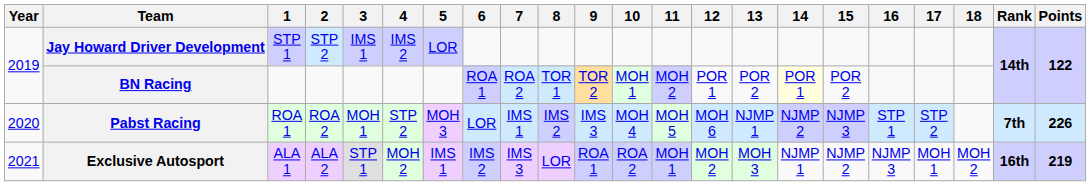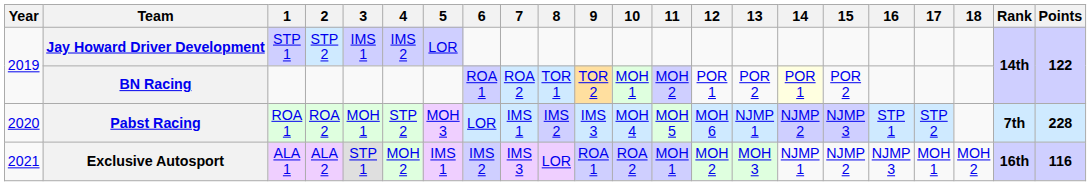 <table class="wikitable" style="text-align:center; font-size:90%">
 <tr>
 <th>Year</th>
 <th>Team</th>
 <th>1</th>
 <th>2</th>
 <th>3</th>
 <th>4</th>
 <th>5</th>
 <th>6</th>
 <th>7</th>
 <th>8</th>
 <th>9</th>
 <th>10</th>
 <th>11</th>
 <th>12</th>
 <th>13</th>
 <th>14</th>
 <th>15</th>
 <th>16</th>
 <th>17</th>
 <th>18</th>
 <th>Rank</th>
 <th>Points</th>
 </tr>
 <tr>
 <td rowspan="2"><a href='#'>2019</a></td>
 <th><strong><a href='#'>Jay Howard Driver Development</a></strong></th>
 <td style="background:#CFCFFF;"><a href='#'>STP<br>1</a><br></td>
 <td style="background:#CFEAFF;"><a href='#'>STP<br>2</a><br></td>
 <td style="background:#CFCFFF;"><a href='#'>IMS<br>1</a><br></td>
 <td style="background:#CFCFFF;"><a href='#'>IMS<br>2</a><br></td>
 <td style="background:#CFCFFF;"><a href='#'>LOR</a><br></td>
 <td></td>
 <td></td>
 <td></td>
 <td></td>
 <td></td>
 <td></td>
 <td></td>
 <td></td>
 <td></td>
 <td></td>
 <td></td>
 <td></td>
 <td></td>
 <th rowspan="2" style="background:#CFCFFF;">14th</th>
 <th rowspan="2" style="background:#CFCFFF;">122</th>
 </tr>
 <tr>
 <th><strong><a href='#'>BN Racing</a></strong></th>
 <td></td>
 <td></td>
 <td></td>
 <td></td>
 <td></td>
 <td style="background:#CFCFFF;"><a href='#'>ROA<br>1</a><br></td>
 <td style="background:#CFEAFF;"><a href='#'>ROA<br>2</a><br></td>
 <td style="background:#CFEAFF;"><a href='#'>TOR<br>1</a><br></td>
 <td style="background:#FFDF9F;"><a href='#'>TOR<br>2</a><br></td>
 <td style="background:#DFFFDF;"><a href='#'>MOH<br>1</a><br></td>
 <td style="background:#CFCFFF;"><a href='#'>MOH<br>2</a><br></td>
 <td><a href='#'>POR<br>1</a></td>
 <td><a href='#'>POR<br>2</a></td>
 <td style="background: lightyellow;"><a href='#'>POR<br>1</a></td>
 <td><a href='#'>POR<br>2</a></td>
 <td></td>
 <td></td>
 <td></td>
 </tr>
 <tr>
 <td><a href='#'>2020</a></td>
 <th><strong><a href='#'>Pabst Racing</a></strong></th>
 <td style="background:#DFFFDF;"><a href='#'>ROA<br>1</a><br></td>
 <td style="background:#DFFFDF;"><a href='#'>ROA<br>2</a><br></td>
 <td style="background:#DFFFDF;"><a href='#'>MOH<br>1</a><br></td>
 <td style="background:#DFFFDF;"><a href='#'>STP<br>2</a><br></td>
 <td style="background:#EFCFFF;"><a href='#'>MOH<br>3</a><br></td>
 <td style="background:#CFEAFF;"><a href='#'>LOR</a><br></td>
 <td style="background:#CFEAFF;"><a href='#'>IMS<br>1</a><br></td>
 <td style="background:#CFCFFF;"><a href='#'>IMS<br>2</a><br></td>
 <td style="background:#CFEAFF;"><a href='#'>IMS<br>3</a><br></td>
 <td style="background:#CFEAFF;"><a href='#'>MOH<br>4</a><br></td>
 <td style="background:#DFFFDF;"><a href='#'>MOH<br>5</a><br></td>
 <td style="background:#CFEAFF;"><a href='#'>MOH<br>6</a><br></td>
 <td style="background:#CFEAFF;"><a href='#'>NJMP<br>1</a><br></td>
 <td style="background:#CFCFFF;"><a href='#'>NJMP<br>2</a><br></td>
 <td style="background:#CFCFFF;"><a href='#'>NJMP<br>3</a><br></td>
 <td style="background:#CFEAFF;"><a href='#'>STP<br>1</a><br></td>
 <td style="background:#CFEAFF;"><a href='#'>STP<br>2</a><br></td>
 <td></td>
 <th style="background:#CFEAFF;">7th</th>
-<th style="background:#CFEAFF;">226</th>
+<th style="background:#CFEAFF;">228</th>
 </tr>
 <tr>
 <td><a href='#'>2021</a></td>
 <th><strong>Exclusive Autosport</strong></th>
 <td style="background:#EFCFFF;"><a href='#'>ALA<br>1</a><br></td>
 <td style="background:#EFCFFF;"><a href='#'>ALA<br>2</a><br></td>
 <td style="background:#DFDFDF;"><a href='#'>STP<br>1</a><br></td>
 <td style="background:#DFFFDF;"><a href='#'>MOH<br>2</a><br></td>
 <td style="background:#EFCFFF;"><a href='#'>IMS<br>1</a><br></td>
 <td style="background:#CFCFFF;"><a href='#'>IMS<br>2</a><br></td>
 <td style="background:#EFCFFF;"><a href='#'>IMS<br>3</a><br></td>
 <td style="background:#EFCFFF;"><a href='#'>LOR</a><br></td>
 <td style="background:#CFCFFF;"><a href='#'>ROA<br>1</a><br></td>
 <td style="background:#CFCFFF;"><a href='#'>ROA<br>2</a><br></td>
 <td style="background:#CFCFFF;"><a href='#'>MOH<br>1</a><br></td>
 <td style="background:#DFFFDF;"><a href='#'>MOH<br>2</a><br></td>
 <td style="background:#DFFFDF;"><a href='#'>MOH<br>3</a><br></td>
 <td><a href='#'>NJMP<br>1</a></td>
 <td><a href='#'>NJMP<br>2</a></td>
 <td><a href='#'>NJMP<br>3</a></td>
 <td><a href='#'>MOH<br>1</a></td>
 <td><a href='#'>MOH<br>2</a></td>
 <th style="background:#CFCFFF;">16th</th>
-<th style="background:#CFCFFF;">219</th>
+<th style="background:#CFCFFF;">116</th>
 </tr>
 </table>
